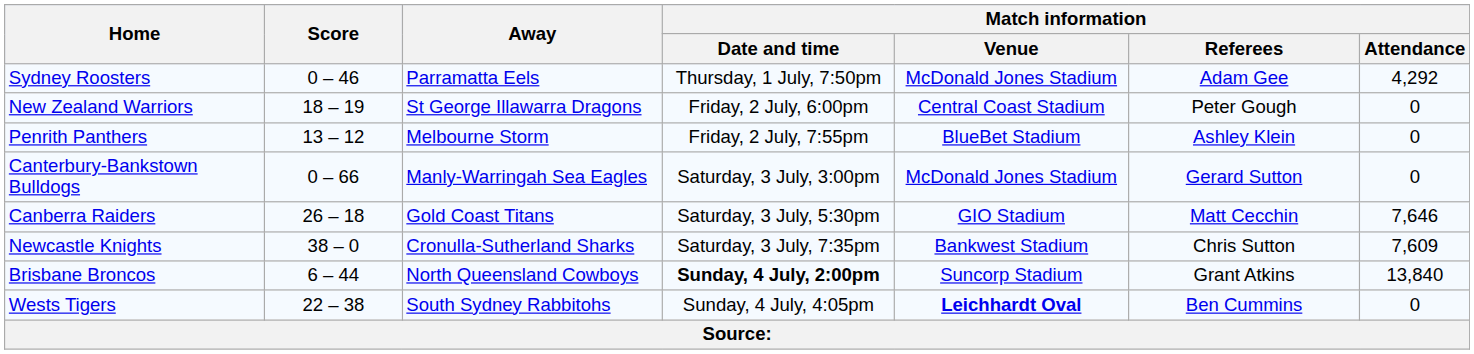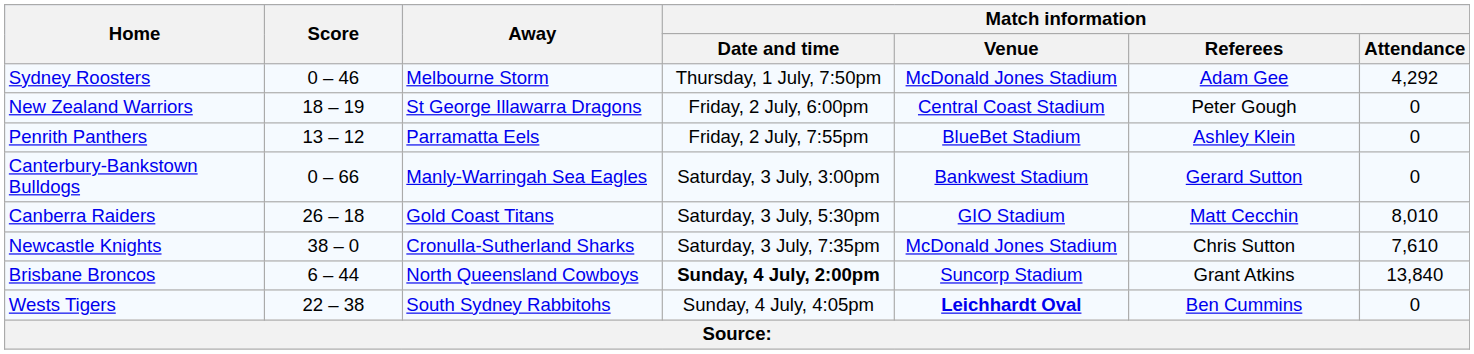 <table class="wikitable" style="border-collapse:collapse; text-align:center; width:100%;">
 <tr style="background:#c1d8ff;">
 <th rowspan="2" style="width:19%;">Home</th>
 <th rowspan="2" style="width:10%;">Score</th>
 <th rowspan="2" style="width:19%;">Away</th>
 <th colspan="6">Match information</th>
 </tr>
 <tr style="background:#efefef;">
 <th width="17%">Date and time</th>
 <th width="17%">Venue</th>
 <th width="17%">Referees</th>
 <th width="5%">Attendance</th>
 </tr>
 <tr style="text-align:center; background:#f5faff;">
 <td align="left"> <a href='#'>Sydney Roosters</a></td>
 <td>0 – 46</td>
-<td align="left"> <a href='#'>Parramatta Eels</a></td>
+<td align="left"> <a href='#'>Melbourne Storm</a></td>
 <td>Thursday, 1 July, 7:50pm</td>
 <td><a href='#'>McDonald Jones Stadium</a></td>
 <td><a href='#'>Adam Gee</a></td>
 <td>4,292</td>
 </tr>
 <tr style="text-align:center; background:#f5faff;">
 <td align="left"> <a href='#'>New Zealand Warriors</a></td>
 <td>18 – 19</td>
 <td align="left"> <a href='#'>St George Illawarra Dragons</a></td>
 <td>Friday, 2 July, 6:00pm</td>
 <td><a href='#'>Central Coast Stadium</a></td>
 <td>Peter Gough</td>
 <td>0</td>
 </tr>
 <tr style="text-align:center; background:#f5faff;">
 <td align="left"> <a href='#'>Penrith Panthers</a></td>
 <td>13 – 12</td>
-<td align="left"> <a href='#'>Melbourne Storm</a></td>
+<td align="left"> <a href='#'>Parramatta Eels</a></td>
 <td>Friday, 2 July, 7:55pm</td>
 <td><a href='#'>BlueBet Stadium</a></td>
 <td><a href='#'>Ashley Klein</a></td>
 <td>0</td>
 </tr>
 <tr style="text-align:center; background:#f5faff;">
 <td align="left"> <a href='#'>Canterbury-Bankstown Bulldogs</a></td>
 <td>0 – 66</td>
 <td align="left"> <a href='#'>Manly-Warringah Sea Eagles</a></td>
 <td>Saturday, 3 July, 3:00pm</td>
-<td><a href='#'>McDonald Jones Stadium</a></td>
+<td><a href='#'>Bankwest Stadium</a></td>
 <td><a href='#'>Gerard Sutton</a></td>
 <td>0</td>
 </tr>
 <tr style="text-align:center; background:#f5faff;">
 <td align="left"> <a href='#'>Canberra Raiders</a></td>
 <td>26 – 18</td>
 <td align="left"> <a href='#'>Gold Coast Titans</a></td>
 <td>Saturday, 3 July, 5:30pm</td>
 <td><a href='#'>GIO Stadium</a></td>
 <td><a href='#'>Matt Cecchin</a></td>
-<td>7,646</td>
+<td>8,010</td>
 </tr>
 <tr style="text-align:center; background:#f5faff;">
 <td align="left"> <a href='#'>Newcastle Knights</a></td>
 <td>38 – 0</td>
 <td align="left"> <a href='#'>Cronulla-Sutherland Sharks</a></td>
 <td>Saturday, 3 July, 7:35pm</td>
-<td><a href='#'>Bankwest Stadium</a></td>
+<td><a href='#'>McDonald Jones Stadium</a></td>
 <td>Chris Sutton</td>
-<td>7,609</td>
+<td>7,610</td>
 </tr>
 <tr style="text-align:center; background:#f5faff;">
 <td align="left"> <a href='#'>Brisbane Broncos</a></td>
 <td>6 – 44</td>
 <td align="left"> <a href='#'>North Queensland Cowboys</a></td>
 <td><strong>Sunday, 4 July, 2:00pm</strong></td>
 <td><a href='#'>Suncorp Stadium</a></td>
 <td>Grant Atkins</td>
 <td>13,840</td>
 </tr>
 <tr style="text-align:center; background:#f5faff;">
 <td align="left"> <a href='#'>Wests Tigers</a></td>
 <td>22 – 38</td>
 <td align="left"> <a href='#'>South Sydney Rabbitohs</a></td>
 <td>Sunday, 4 July, 4:05pm</td>
 <td><strong><a href='#'>Leichhardt Oval</a></strong></td>
 <td><a href='#'>Ben Cummins</a></td>
 <td>0</td>
 </tr>
 <tr>
 <th colspan="7">Source:</th>
 </tr>
 </table>
